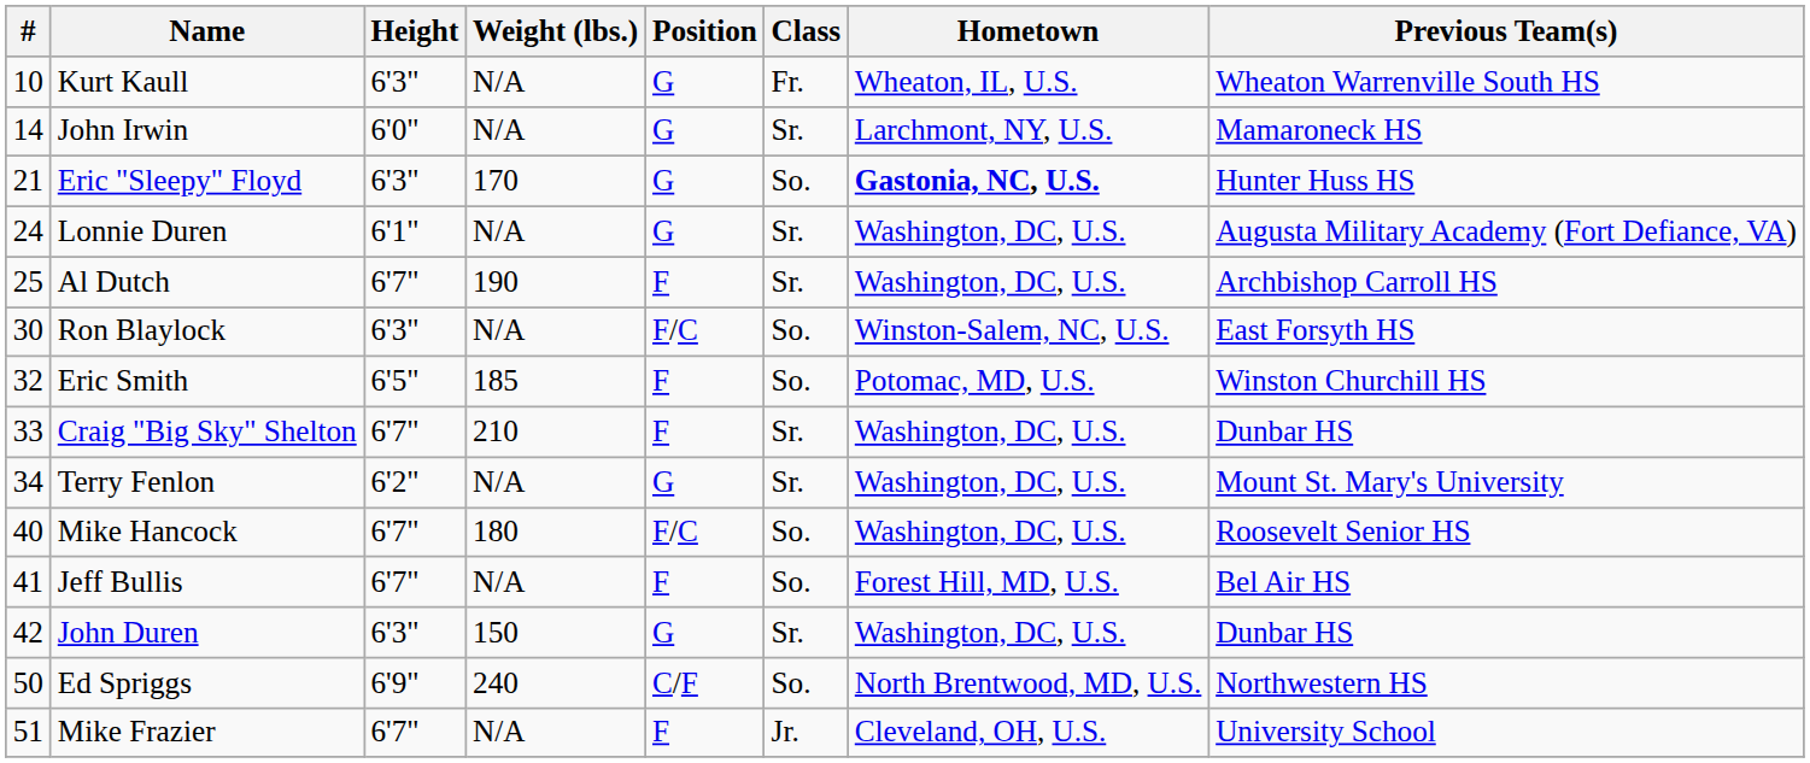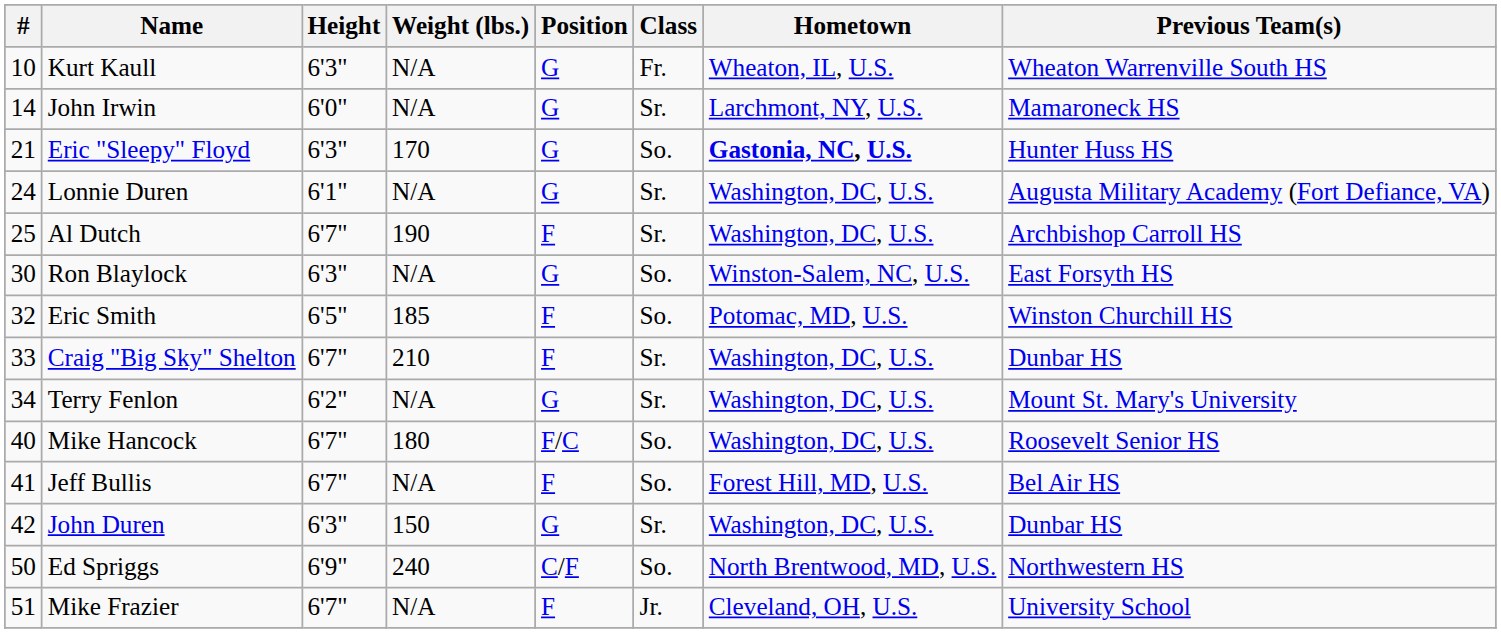 <table class="wikitable" style="font-size: 90%">
 <tr>
 <th>#</th>
 <th>Name</th>
 <th>Height</th>
 <th>Weight (lbs.)</th>
 <th>Position</th>
 <th>Class</th>
 <th>Hometown</th>
 <th>Previous Team(s)</th>
 </tr>
 <tr>
 <td>10</td>
 <td>Kurt Kaull</td>
 <td>6'3"</td>
 <td>N/A</td>
 <td><a href='#'>G</a></td>
 <td>Fr.</td>
 <td><a href='#'>Wheaton, IL</a>, <a href='#'>U.S.</a></td>
 <td><a href='#'>Wheaton Warrenville South HS</a></td>
 </tr>
 <tr>
 <td>14</td>
 <td>John Irwin</td>
 <td>6'0"</td>
 <td>N/A</td>
 <td><a href='#'>G</a></td>
 <td>Sr.</td>
 <td><a href='#'>Larchmont, NY</a>, <a href='#'>U.S.</a></td>
 <td><a href='#'>Mamaroneck HS</a></td>
 </tr>
 <tr>
 <td>21</td>
 <td><a href='#'>Eric "Sleepy" Floyd</a></td>
 <td>6'3"</td>
 <td>170</td>
 <td><a href='#'>G</a></td>
 <td>So.</td>
 <td><strong><a href='#'>Gastonia, NC</a>, <a href='#'>U.S.</a></strong></td>
 <td><a href='#'>Hunter Huss HS</a></td>
 </tr>
 <tr>
 <td>24</td>
 <td>Lonnie Duren</td>
 <td>6'1"</td>
 <td>N/A</td>
 <td><a href='#'>G</a></td>
 <td>Sr.</td>
 <td><a href='#'>Washington, DC</a>, <a href='#'>U.S.</a></td>
 <td><a href='#'>Augusta Military Academy</a> (<a href='#'>Fort Defiance, VA</a>)</td>
 </tr>
 <tr>
 <td>25</td>
 <td>Al Dutch</td>
 <td>6'7"</td>
 <td>190</td>
 <td><a href='#'>F</a></td>
 <td>Sr.</td>
 <td><a href='#'>Washington, DC</a>, <a href='#'>U.S.</a></td>
 <td><a href='#'>Archbishop Carroll HS</a></td>
 </tr>
 <tr>
 <td>30</td>
 <td>Ron Blaylock</td>
 <td>6'3"</td>
 <td>N/A</td>
-<td><a href='#'>F</a>/<a href='#'>C</a></td>
+<td><a href='#'>G</a></td>
 <td>So.</td>
 <td><a href='#'>Winston-Salem, NC</a>, <a href='#'>U.S.</a></td>
 <td><a href='#'>East Forsyth HS</a></td>
 </tr>
 <tr>
 <td>32</td>
 <td>Eric Smith</td>
 <td>6'5"</td>
 <td>185</td>
 <td><a href='#'>F</a></td>
 <td>So.</td>
 <td><a href='#'>Potomac, MD</a>, <a href='#'>U.S.</a></td>
 <td><a href='#'>Winston Churchill HS</a></td>
 </tr>
 <tr>
 <td>33</td>
 <td><a href='#'>Craig "Big Sky" Shelton</a></td>
 <td>6'7"</td>
 <td>210</td>
 <td><a href='#'>F</a></td>
 <td>Sr.</td>
 <td><a href='#'>Washington, DC</a>, <a href='#'>U.S.</a></td>
 <td><a href='#'>Dunbar HS</a></td>
 </tr>
 <tr>
 <td>34</td>
 <td>Terry Fenlon</td>
 <td>6'2"</td>
 <td>N/A</td>
 <td><a href='#'>G</a></td>
 <td>Sr.</td>
 <td><a href='#'>Washington, DC</a>, <a href='#'>U.S.</a></td>
 <td><a href='#'>Mount St. Mary's University</a></td>
 </tr>
 <tr>
 <td>40</td>
 <td>Mike Hancock</td>
 <td>6'7"</td>
 <td>180</td>
 <td><a href='#'>F</a>/<a href='#'>C</a></td>
 <td>So.</td>
 <td><a href='#'>Washington, DC</a>, <a href='#'>U.S.</a></td>
 <td><a href='#'>Roosevelt Senior HS</a></td>
 </tr>
 <tr>
 <td>41</td>
 <td>Jeff Bullis</td>
 <td>6'7"</td>
 <td>N/A</td>
 <td><a href='#'>F</a></td>
 <td>So.</td>
 <td><a href='#'>Forest Hill, MD</a>, <a href='#'>U.S.</a></td>
 <td><a href='#'>Bel Air HS</a></td>
 </tr>
 <tr>
 <td>42</td>
 <td><a href='#'>John Duren</a></td>
 <td>6'3"</td>
 <td>150</td>
 <td><a href='#'>G</a></td>
 <td>Sr.</td>
 <td><a href='#'>Washington, DC</a>, <a href='#'>U.S.</a></td>
 <td><a href='#'>Dunbar HS</a></td>
 </tr>
 <tr>
 <td>50</td>
 <td>Ed Spriggs</td>
 <td>6'9"</td>
 <td>240</td>
 <td><a href='#'>C</a>/<a href='#'>F</a></td>
 <td>So.</td>
 <td><a href='#'>North Brentwood, MD</a>, <a href='#'>U.S.</a></td>
 <td><a href='#'>Northwestern HS</a></td>
 </tr>
 <tr>
 <td>51</td>
 <td>Mike Frazier</td>
 <td>6'7"</td>
 <td>N/A</td>
 <td><a href='#'>F</a></td>
 <td>Jr.</td>
 <td><a href='#'>Cleveland, OH</a>, <a href='#'>U.S.</a></td>
 <td><a href='#'>University School</a></td>
 </tr>
 </table>
